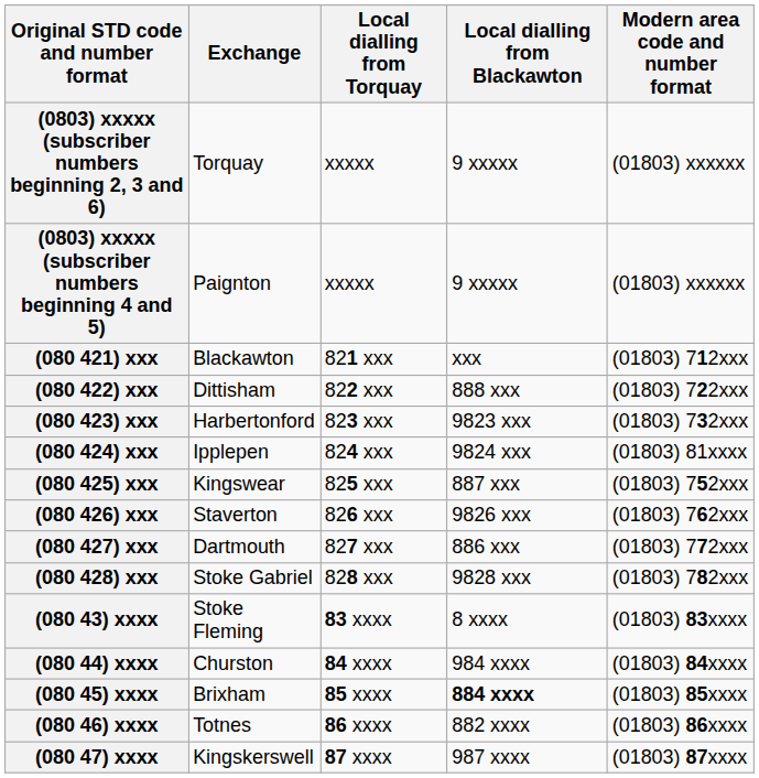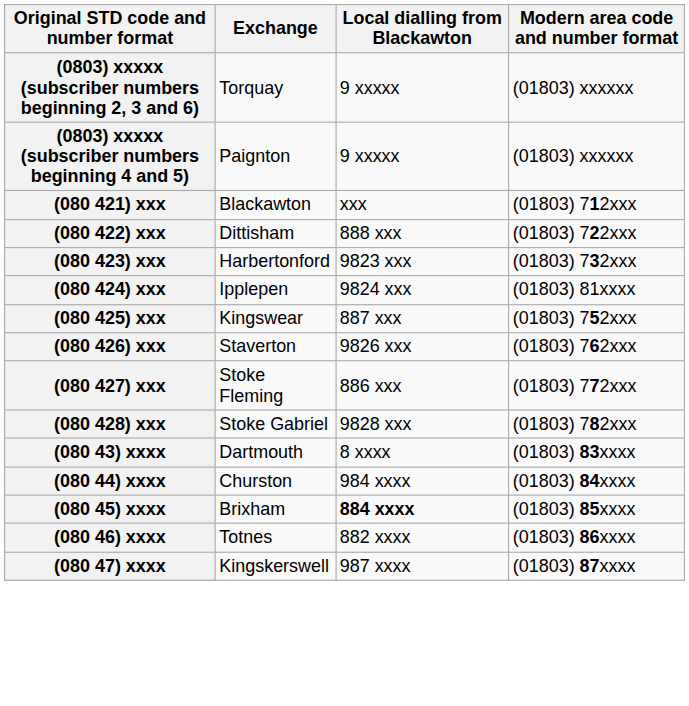 <table class="wikitable">
 <tr>
 <th>Original STD code and number format</th>
 <th>Exchange</th>
-<th>Local dialling from Torquay</th>
 <th>Local dialling from Blackawton</th>
 <th>Modern area code and number format</th>
 </tr>
 <tr>
 <th>(0803) xxxxx<br>(subscriber numbers beginning 2, 3 and 6)</th>
 <td>Torquay</td>
-<td>xxxxx</td>
 <td>9 xxxxx</td>
 <td>(01803) xxxxxx</td>
 </tr>
 <tr>
 <th>(0803) xxxxx<br>(subscriber numbers beginning 4 and 5)</th>
 <td>Paignton</td>
-<td>xxxxx</td>
 <td>9 xxxxx</td>
 <td>(01803) xxxxxx</td>
 </tr>
 <tr>
 <th>(080 421) xxx</th>
 <td>Blackawton</td>
-<td>82<strong>1</strong> xxx</td>
 <td>xxx</td>
 <td>(01803) 7<strong>1</strong>2xxx</td>
 </tr>
 <tr>
 <th>(080 422) xxx</th>
 <td>Dittisham</td>
-<td>82<strong>2</strong> xxx</td>
 <td>888 xxx</td>
 <td>(01803) 7<strong>2</strong>2xxx</td>
 </tr>
 <tr>
 <th>(080 423) xxx</th>
 <td>Harbertonford</td>
-<td>82<strong>3</strong> xxx</td>
 <td>9823 xxx</td>
 <td>(01803) 7<strong>3</strong>2xxx</td>
 </tr>
 <tr>
 <th>(080 424) xxx</th>
 <td>Ipplepen</td>
-<td>82<strong>4</strong> xxx</td>
 <td>9824 xxx</td>
 <td>(01803) 81xxxx</td>
 </tr>
 <tr>
 <th>(080 425) xxx</th>
 <td>Kingswear</td>
-<td>82<strong>5</strong> xxx</td>
 <td>887 xxx</td>
 <td>(01803) 7<strong>5</strong>2xxx</td>
 </tr>
 <tr>
 <th>(080 426) xxx</th>
 <td>Staverton</td>
-<td>82<strong>6</strong> xxx</td>
 <td>9826 xxx</td>
 <td>(01803) 7<strong>6</strong>2xxx</td>
 </tr>
 <tr>
 <th>(080 427) xxx</th>
-<td>Dartmouth</td>
-<td>82<strong>7</strong> xxx</td>
+<td>Stoke Fleming</td>
 <td>886 xxx</td>
 <td>(01803) 7<strong>7</strong>2xxx</td>
 </tr>
 <tr>
 <th>(080 428) xxx</th>
 <td>Stoke Gabriel</td>
-<td>82<strong>8</strong> xxx</td>
 <td>9828 xxx</td>
 <td>(01803) 7<strong>8</strong>2xxx</td>
 </tr>
 <tr>
 <th>(080 43) xxxx</th>
-<td>Stoke Fleming</td>
-<td><strong>83</strong> xxxx</td>
+<td>Dartmouth</td>
 <td>8 xxxx</td>
 <td>(01803) <strong>83</strong>xxxx</td>
 </tr>
 <tr>
 <th>(080 44) xxxx</th>
 <td>Churston</td>
-<td><strong>84</strong> xxxx</td>
 <td>984 xxxx</td>
 <td>(01803) <strong>84</strong>xxxx</td>
 </tr>
 <tr>
 <th>(080 45) xxxx</th>
 <td>Brixham</td>
-<td><strong>85</strong> xxxx</td>
 <td><strong>884 xxxx</strong></td>
 <td>(01803) <strong>85</strong>xxxx</td>
 </tr>
 <tr>
 <th>(080 46) xxxx</th>
 <td>Totnes</td>
-<td><strong>86</strong> xxxx</td>
 <td>882 xxxx</td>
 <td>(01803) <strong>86</strong>xxxx</td>
 </tr>
 <tr>
 <th>(080 47) xxxx</th>
 <td>Kingskerswell</td>
-<td><strong>87</strong> xxxx</td>
 <td>987 xxxx</td>
 <td>(01803) <strong>87</strong>xxxx</td>
 </tr>
 </table>
